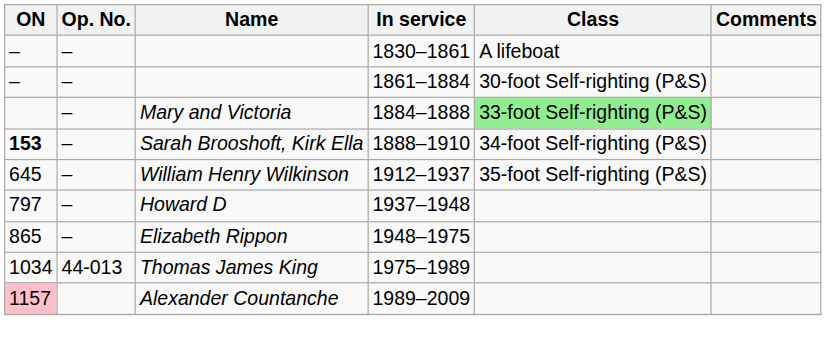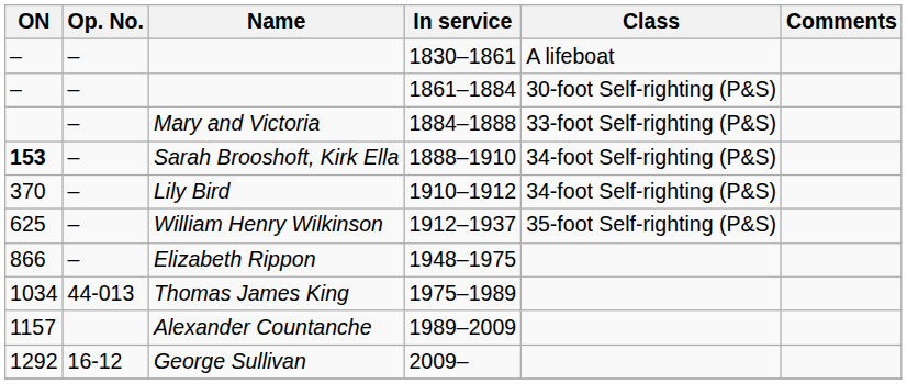 <table class="wikitable">
 <tr>
 <th>ON</th>
 <th>Op. No.</th>
 <th>Name</th>
 <th>In service</th>
 <th>Class</th>
 <th>Comments</th>
 </tr>
 <tr>
 <td>–</td>
 <td>–</td>
 <td></td>
 <td>1830–1861</td>
 <td>A lifeboat</td>
 <td></td>
 </tr>
 <tr>
 <td>–</td>
 <td>–</td>
 <td></td>
 <td>1861–1884</td>
 <td>30-foot Self-righting (P&S)</td>
 <td></td>
 </tr>
 <tr>
 <td></td>
 <td>–</td>
 <td><em>Mary and Victoria</em></td>
 <td>1884–1888</td>
-<td style="background: lightgreen;">33-foot Self-righting (P&S)</td>
+<td>33-foot Self-righting (P&S)</td>
 <td></td>
 </tr>
 <tr>
 <td><strong>153</strong></td>
 <td>–</td>
 <td><em>Sarah Brooshoft, Kirk Ella</em></td>
 <td>1888–1910</td>
 <td>34-foot Self-righting (P&S)</td>
 <td></td>
 </tr>
 <tr>
-<td>645</td>
+<td>370</td>
+<td>–</td>
+<td><em>Lily Bird</em></td>
+<td>1910–1912</td>
+<td>34-foot Self-righting (P&S)</td>
+<td></td>
+</tr>
+<tr>
+<td>625</td>
 <td>–</td>
 <td><em>William Henry Wilkinson</em></td>
 <td>1912–1937</td>
 <td>35-foot Self-righting (P&S)</td>
 <td></td>
 </tr>
 <tr>
-<td>797</td>
-<td>–</td>
-<td><em>Howard D</em></td>
-<td>1937–1948</td>
-<td></td>
-<td></td>
-</tr>
-<tr>
-<td>865</td>
+<td>866</td>
 <td>–</td>
 <td><em>Elizabeth Rippon</em></td>
 <td>1948–1975</td>
 <td></td>
 <td></td>
 </tr>
 <tr>
 <td>1034</td>
 <td>44-013</td>
 <td><em>Thomas James King</em></td>
 <td>1975–1989</td>
 <td></td>
 <td></td>
 </tr>
 <tr>
-<td style="background: pink;">1157</td>
+<td>1157</td>
 <td></td>
 <td><em>Alexander Countanche</em></td>
 <td>1989–2009</td>
 <td></td>
 <td></td>
 </tr>
 <tr>
+<td>1292</td>
+<td>16-12</td>
+<td><em>George Sullivan</em></td>
+<td>2009–</td>
+<td></td>
+<td></td>
+</tr>
+<tr>
 </tr>
 </table>
